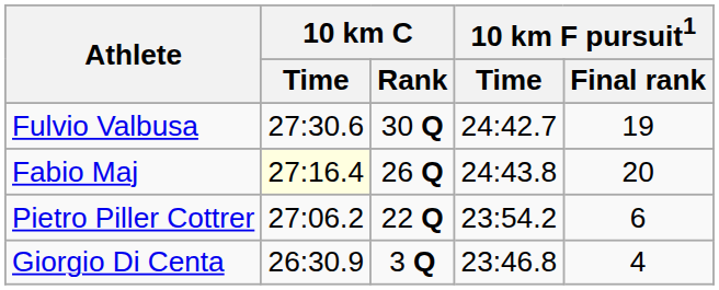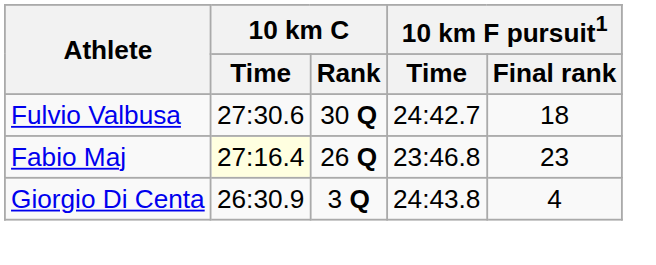 <table class="wikitable" border="1" style="font-size:90%">
 <tr>
 <th rowspan=2>Athlete</th>
 <th colspan=2>10 km C</th>
 <th colspan=2>10 km F pursuit<sup>1</sup></th>
 </tr>
 <tr>
 <th>Time</th>
 <th>Rank</th>
 <th>Time</th>
 <th>Final rank</th>
 </tr>
 <tr>
 <td><a href='#'>Fulvio Valbusa</a></td>
 <td align=center>27:30.6</td>
 <td align=center>30 <strong>Q</strong></td>
 <td align=center>24:42.7</td>
-<td align=center>19</td>
+<td align=center>18</td>
 </tr>
 <tr>
 <td><a href='#'>Fabio Maj</a></td>
 <td align=center style="background: lightyellow;">27:16.4</td>
 <td align=center>26 <strong>Q</strong></td>
-<td align=center>24:43.8</td>
-<td align=center>20</td>
-</tr>
-<tr>
-<td><a href='#'>Pietro Piller Cottrer</a></td>
-<td align=center>27:06.2</td>
-<td align=center>22 <strong>Q</strong></td>
-<td align=center>23:54.2</td>
-<td align=center>6</td>
+<td align=center>23:46.8</td>
+<td align=center>23</td>
 </tr>
 <tr>
 <td><a href='#'>Giorgio Di Centa</a></td>
 <td align=center>26:30.9</td>
 <td align=center>3 <strong>Q</strong></td>
-<td align=center>23:46.8</td>
+<td align=center>24:43.8</td>
 <td align=center>4</td>
 </tr>
 </table>
